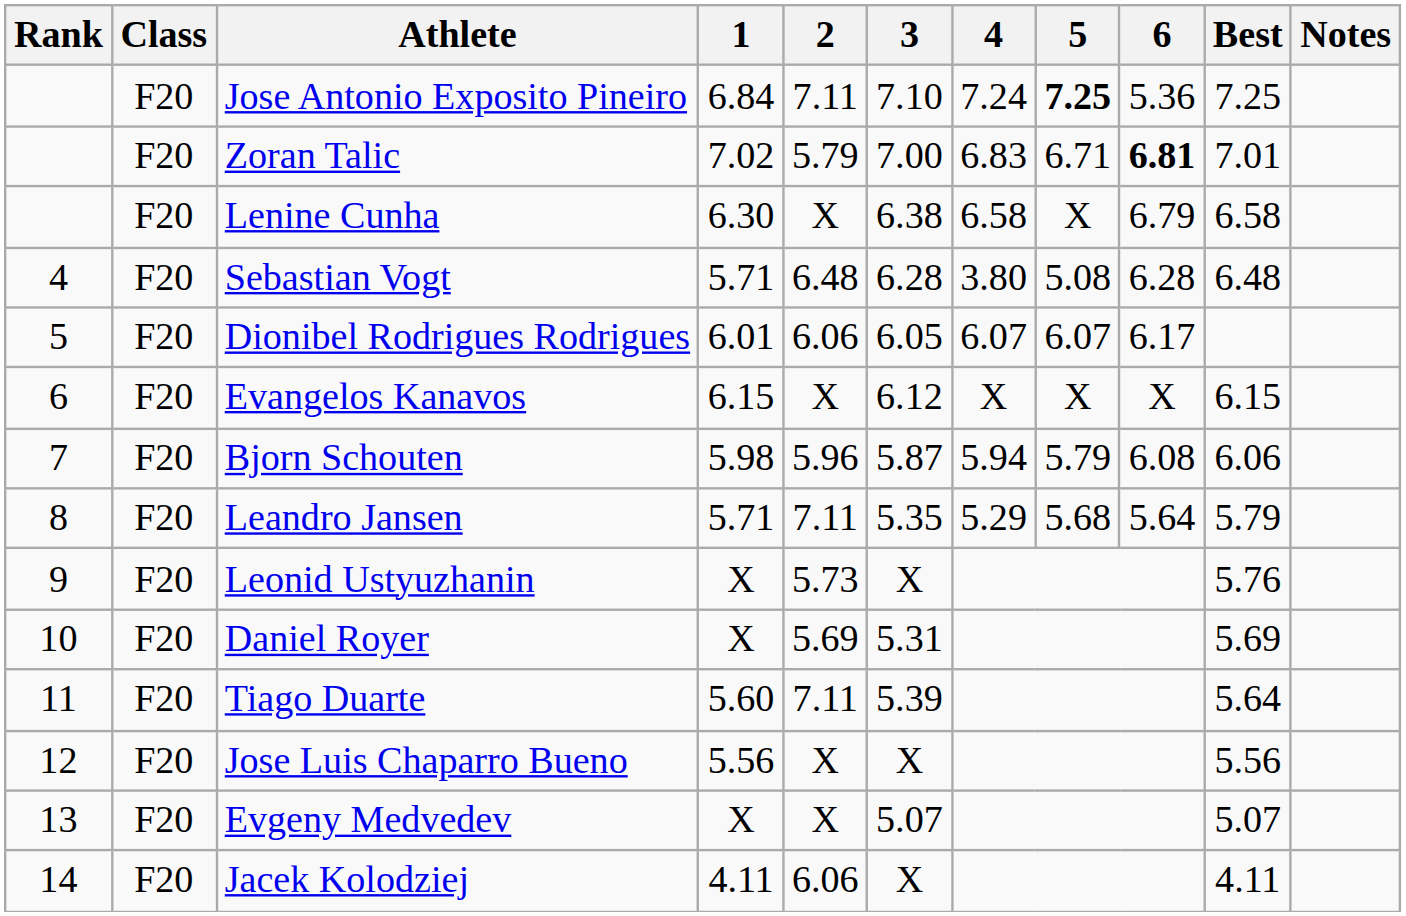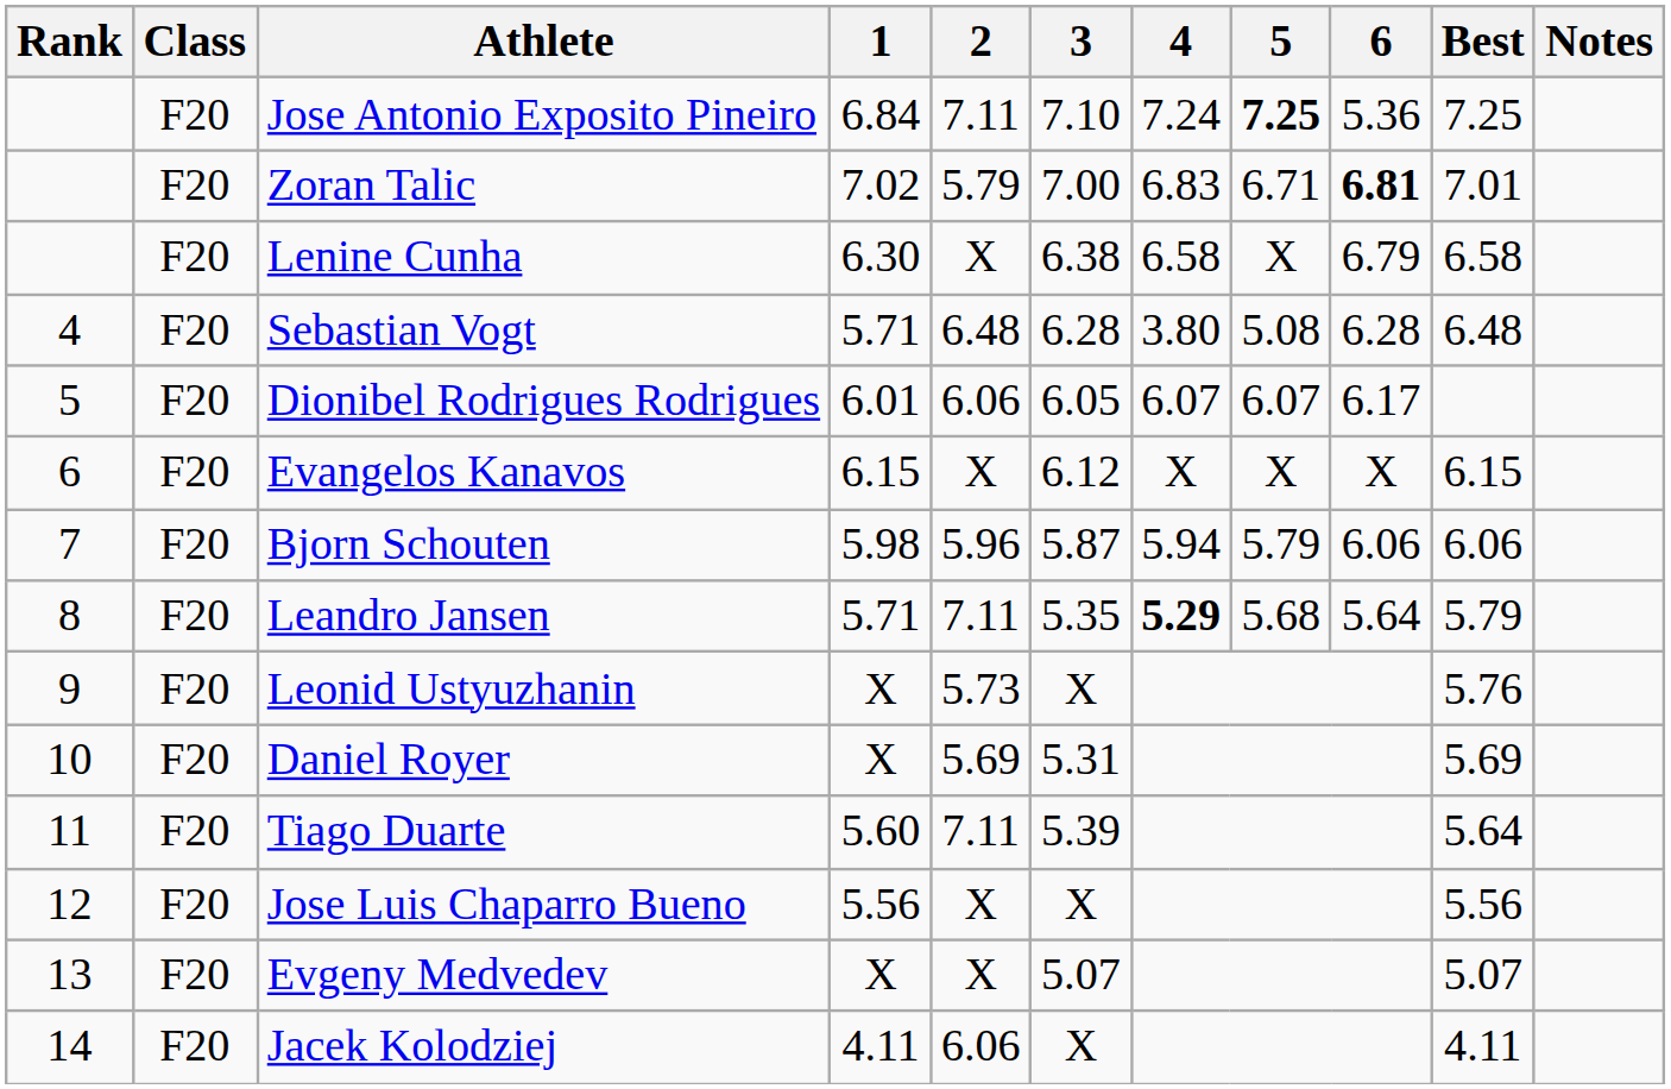 <table class="wikitable sortable" style="text-align:center">
 <tr>
 <th>Rank</th>
 <th>Class</th>
 <th>Athlete</th>
 <th>1</th>
 <th>2</th>
 <th>3</th>
 <th>4</th>
 <th>5</th>
 <th>6</th>
 <th>Best</th>
 <th>Notes</th>
 </tr>
 <tr>
 <td></td>
 <td>F20</td>
 <td style="text-align:left"><a href='#'>Jose Antonio Exposito Pineiro</a><br></td>
 <td>6.84</td>
 <td>7.11</td>
 <td>7.10</td>
 <td>7.24</td>
 <td><strong>7.25</strong></td>
 <td>5.36</td>
 <td>7.25</td>
 <td></td>
 </tr>
 <tr>
 <td></td>
 <td>F20</td>
 <td style="text-align:left"><a href='#'>Zoran Talic</a><br></td>
 <td>7.02</td>
 <td>5.79</td>
 <td>7.00</td>
 <td>6.83</td>
 <td>6.71</td>
 <td><strong>6.81</strong></td>
 <td>7.01</td>
 <td></td>
 </tr>
 <tr>
 <td></td>
 <td>F20</td>
 <td style="text-align:left"><a href='#'>Lenine Cunha</a><br></td>
 <td>6.30</td>
 <td>X</td>
 <td>6.38</td>
 <td>6.58</td>
 <td>X</td>
 <td>6.79</td>
 <td>6.58</td>
 <td></td>
 </tr>
 <tr>
 <td>4</td>
 <td>F20</td>
 <td style="text-align:left"><a href='#'>Sebastian Vogt</a><br></td>
 <td>5.71</td>
 <td>6.48</td>
 <td>6.28</td>
 <td>3.80</td>
 <td>5.08</td>
 <td>6.28</td>
 <td>6.48</td>
 <td></td>
 </tr>
 <tr>
 <td>5</td>
 <td>F20</td>
 <td style="text-align:left"><a href='#'>Dionibel Rodrigues Rodrigues</a><br></td>
 <td>6.01</td>
 <td>6.06</td>
 <td>6.05</td>
 <td>6.07</td>
 <td>6.07</td>
 <td>6.17</td>
 <td></td>
 </tr>
 <tr>
 <td>6</td>
 <td>F20</td>
 <td style="text-align:left"><a href='#'>Evangelos Kanavos</a><br></td>
 <td>6.15</td>
 <td>X</td>
 <td>6.12</td>
 <td>X</td>
 <td>X</td>
 <td>X</td>
 <td>6.15</td>
 <td></td>
 </tr>
 <tr>
 <td>7</td>
 <td>F20</td>
 <td style="text-align:left"><a href='#'>Bjorn Schouten</a><br></td>
 <td>5.98</td>
 <td>5.96</td>
 <td>5.87</td>
 <td>5.94</td>
 <td>5.79</td>
-<td>6.08</td>
+<td>6.06</td>
 <td>6.06</td>
 <td></td>
 </tr>
 <tr>
 <td>8</td>
 <td>F20</td>
 <td style="text-align:left"><a href='#'>Leandro Jansen</a><br></td>
 <td>5.71</td>
 <td>7.11</td>
 <td>5.35</td>
-<td>5.29</td>
+<td><strong>5.29</strong></td>
 <td>5.68</td>
 <td>5.64</td>
 <td>5.79</td>
 <td></td>
 </tr>
 <tr>
 <td>9</td>
 <td>F20</td>
 <td style="text-align:left"><a href='#'>Leonid Ustyuzhanin</a><br></td>
 <td>X</td>
 <td>5.73</td>
 <td>X</td>
 <td colspan=3></td>
 <td>5.76</td>
 <td></td>
 </tr>
 <tr>
 <td>10</td>
 <td>F20</td>
 <td style="text-align:left"><a href='#'>Daniel Royer</a><br></td>
 <td>X</td>
 <td>5.69</td>
 <td>5.31</td>
 <td colspan=3></td>
 <td>5.69</td>
 <td></td>
 </tr>
 <tr>
 <td>11</td>
 <td>F20</td>
 <td style="text-align:left"><a href='#'>Tiago Duarte</a><br></td>
 <td>5.60</td>
 <td>7.11</td>
 <td>5.39</td>
 <td colspan=3></td>
 <td>5.64</td>
 <td></td>
 </tr>
 <tr>
 <td>12</td>
 <td>F20</td>
 <td style="text-align:left"><a href='#'>Jose Luis Chaparro Bueno</a><br></td>
 <td>5.56</td>
 <td>X</td>
 <td>X</td>
 <td colspan=3></td>
 <td>5.56</td>
 <td></td>
 </tr>
 <tr>
 <td>13</td>
 <td>F20</td>
 <td style="text-align:left"><a href='#'>Evgeny Medvedev</a><br></td>
 <td>X</td>
 <td>X</td>
 <td>5.07</td>
 <td colspan=3></td>
 <td>5.07</td>
 <td></td>
 </tr>
 <tr>
 <td>14</td>
 <td>F20</td>
 <td style="text-align:left"><a href='#'>Jacek Kolodziej</a><br></td>
 <td>4.11</td>
 <td>6.06</td>
 <td>X</td>
 <td colspan=3></td>
 <td>4.11</td>
 <td></td>
 </tr>
 </table>
